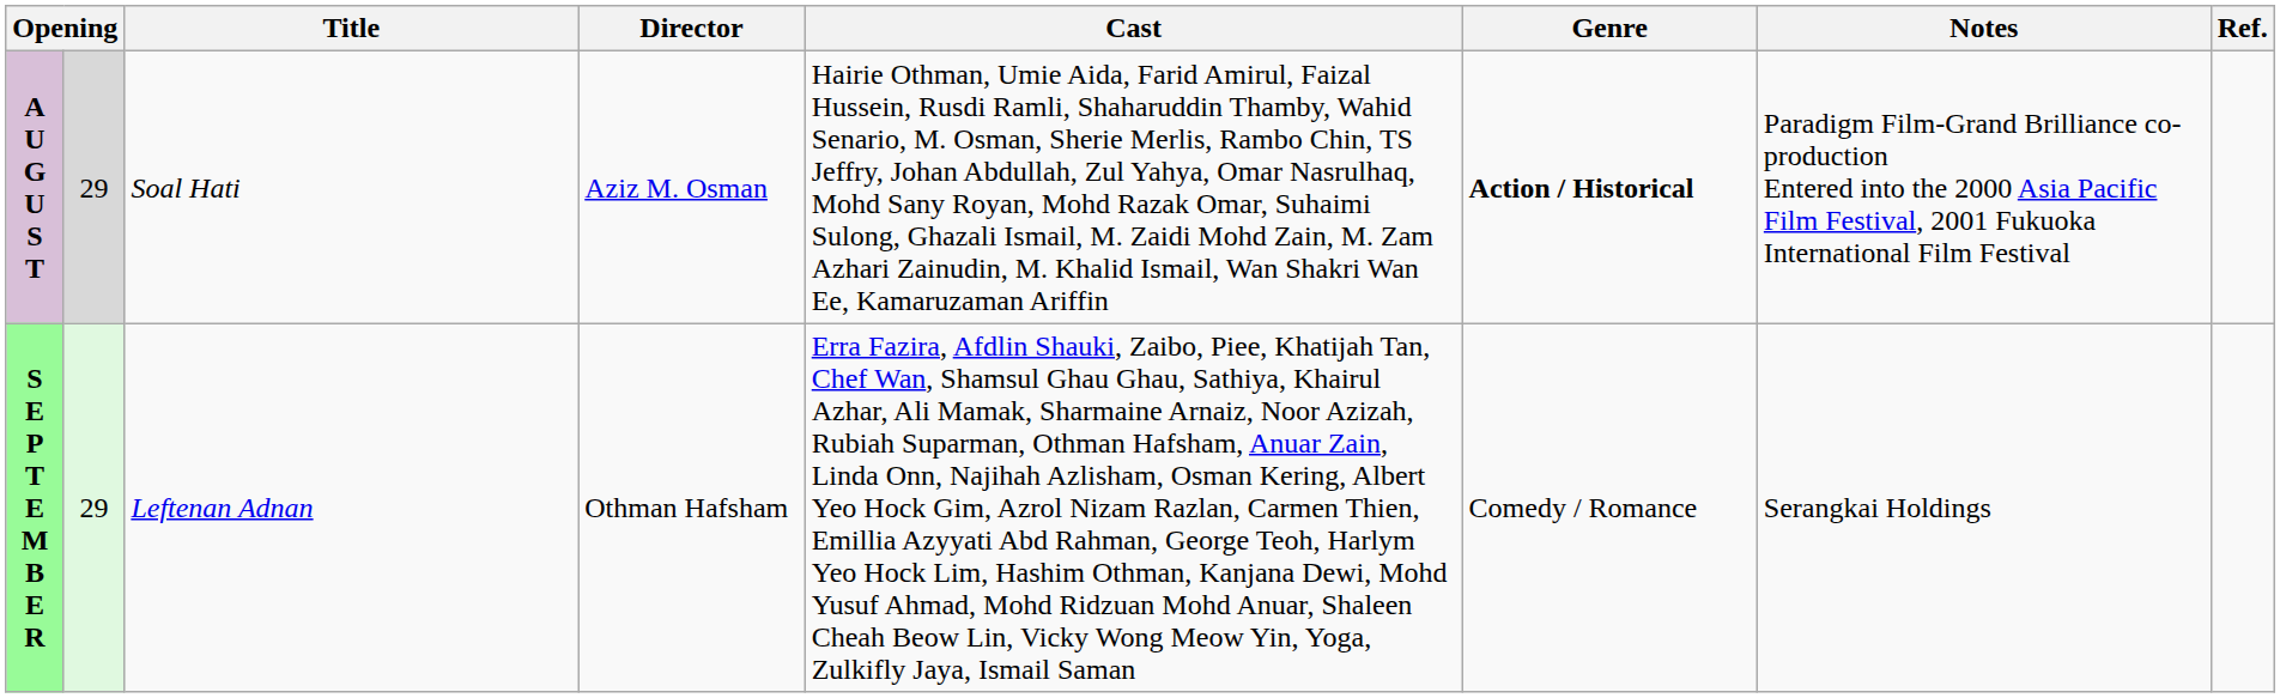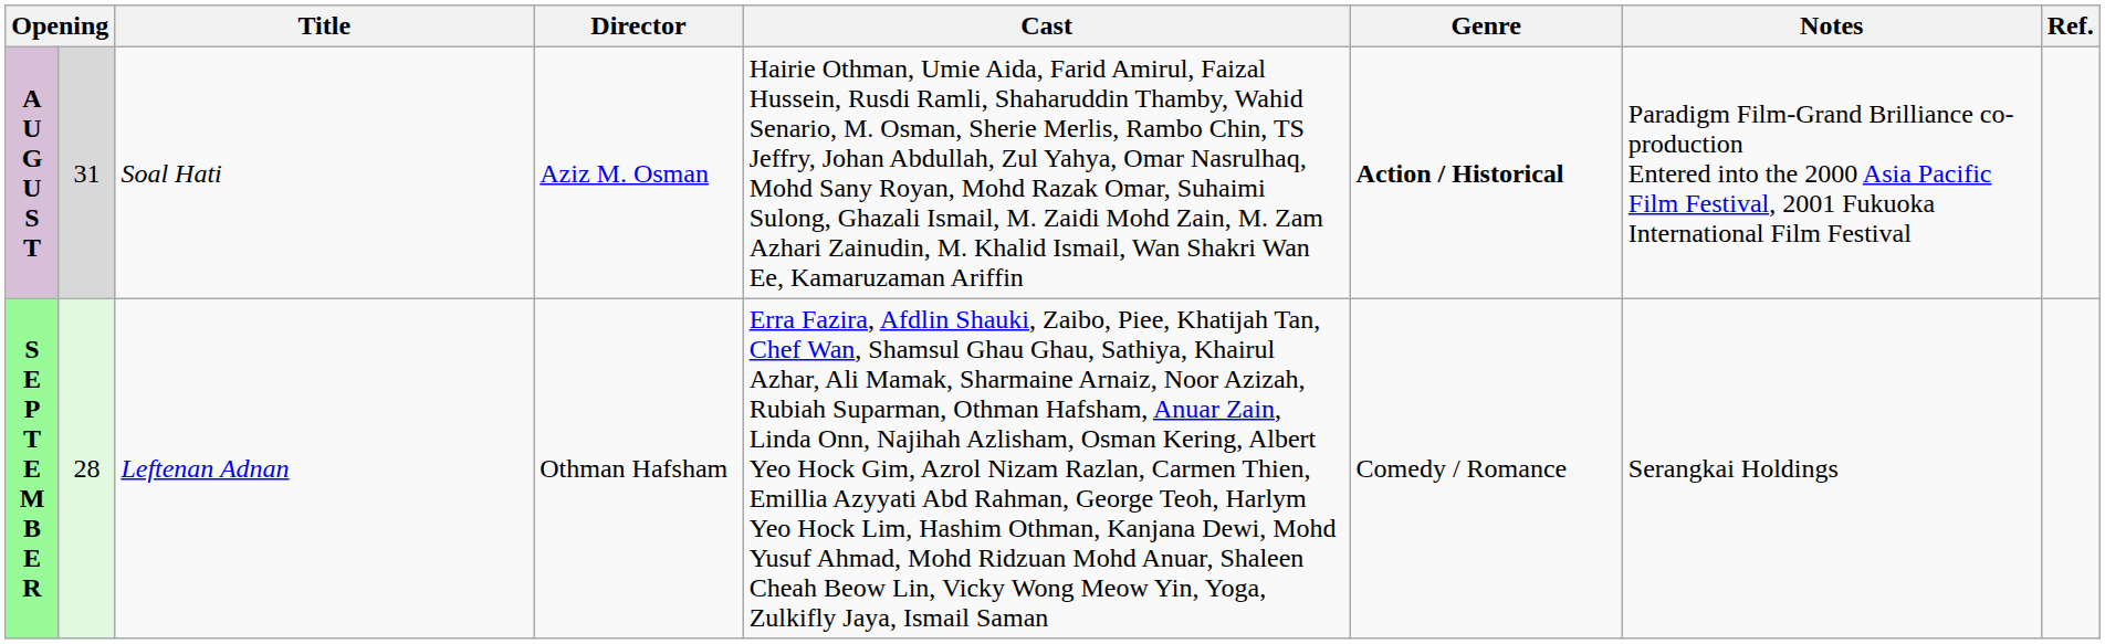 <table class="wikitable" width="100%">
 <tr>
 <th colspan="2">Opening</th>
 <th style="width:20%;">Title</th>
 <th style="width:10%;">Director</th>
 <th>Cast</th>
 <th style="width:13%">Genre</th>
 <th style="width:20%">Notes</th>
 <th>Ref.</th>
 </tr>
 <tr>
 <th rowspan=1 style="text-align:center; background:thistle;">A<br>U<br>G<br>U<br>S<br>T</th>
-<td rowspan=1 style="text-align:center; background:#d8d8d8;">29</td>
+<td rowspan=1 style="text-align:center; background:#d8d8d8;">31</td>
 <td><em>Soal Hati</em></td>
 <td><a href='#'>Aziz M. Osman</a></td>
 <td>Hairie Othman, Umie Aida, Farid Amirul, Faizal Hussein, Rusdi Ramli, Shaharuddin Thamby, Wahid Senario, M. Osman, Sherie Merlis, Rambo Chin, TS Jeffry, Johan Abdullah, Zul Yahya, Omar Nasrulhaq, Mohd Sany Royan, Mohd Razak Omar, Suhaimi Sulong, Ghazali Ismail, M. Zaidi Mohd Zain, M. Zam Azhari Zainudin, M. Khalid Ismail, Wan Shakri Wan Ee, Kamaruzaman Ariffin</td>
 <td><strong>Action / Historical</strong></td>
 <td>Paradigm Film-Grand Brilliance co-production<br>Entered into the 2000 <a href='#'>Asia Pacific Film Festival</a>, 2001 Fukuoka International Film Festival</td>
 <td></td>
 </tr>
 <tr>
 <th rowspan=1 style="text-align:center; background:#98fb98;">S<br>E<br>P<br>T<br>E<br>M<br>B<br>E<br>R</th>
-<td rowspan=1 style="text-align:center; background:#e0f9e0;">29</td>
+<td rowspan=1 style="text-align:center; background:#e0f9e0;">28</td>
 <td><em><a href='#'>Leftenan Adnan</a></em></td>
 <td>Othman Hafsham</td>
 <td><a href='#'>Erra Fazira</a>, <a href='#'>Afdlin Shauki</a>, Zaibo, Piee, Khatijah Tan, <a href='#'>Chef Wan</a>, Shamsul Ghau Ghau, Sathiya, Khairul Azhar, Ali Mamak, Sharmaine Arnaiz, Noor Azizah, Rubiah Suparman, Othman Hafsham, <a href='#'>Anuar Zain</a>, Linda Onn, Najihah Azlisham, Osman Kering, Albert Yeo Hock Gim, Azrol Nizam Razlan, Carmen Thien, Emillia Azyyati Abd Rahman, George Teoh, Harlym Yeo Hock Lim, Hashim Othman, Kanjana Dewi, Mohd Yusuf Ahmad, Mohd Ridzuan Mohd Anuar, Shaleen Cheah Beow Lin, Vicky Wong Meow Yin, Yoga, Zulkifly Jaya, Ismail Saman</td>
 <td>Comedy / Romance</td>
 <td>Serangkai Holdings</td>
 <td></td>
 </tr>
 </table>
